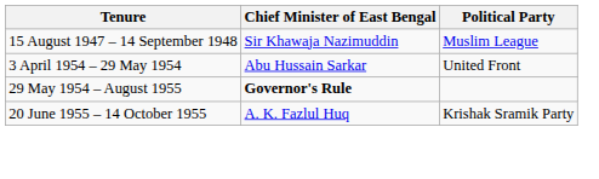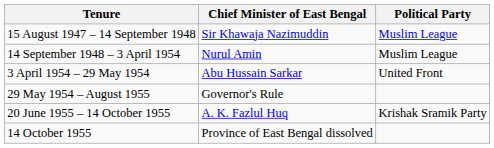 <table class="wikitable">
 <tr>
 <th>Tenure</th>
 <th>Chief Minister of East Bengal</th>
 <th>Political Party</th>
 </tr>
 <tr>
 <td>15 August 1947 – 14 September 1948</td>
 <td><a href='#'>Sir Khawaja Nazimuddin</a></td>
 <td><a href='#'>Muslim League</a></td>
 </tr>
 <tr>
+<td>14 September 1948 – 3 April 1954</td>
+<td><a href='#'>Nurul Amin</a></td>
+<td>Muslim League</td>
+</tr>
+<tr>
 <td>3 April 1954 – 29 May 1954</td>
 <td><a href='#'>Abu Hussain Sarkar</a></td>
 <td>United Front</td>
 </tr>
 <tr>
 <td>29 May 1954 – August 1955</td>
-<td><strong>Governor's Rule</strong></td>
+<td>Governor's Rule</td>
 <td></td>
 </tr>
 <tr>
 <td>20 June 1955 – 14 October 1955</td>
 <td><a href='#'>A. K. Fazlul Huq</a></td>
 <td>Krishak Sramik Party</td>
 </tr>
+<tr>
+<td>14 October 1955</td>
+<td>Province of East Bengal dissolved</td>
+<td></td>
+</tr>
 </table>
